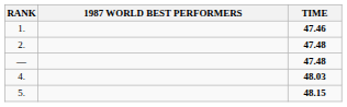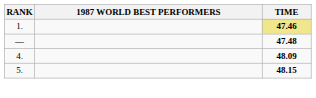 <table class="wikitable" style="border-collapse: collapse; font-size: 90%;">
 <tr>
 <th>RANK</th>
 <th align="center" style="width: 25em">1987 WORLD BEST PERFORMERS</th>
 <th align="center" style="width: 5em">TIME</th>
 </tr>
 <tr>
 <td align="center">1.</td>
 <td></td>
-<td align="center"><strong>47.46</strong></td>
-</tr>
-<tr>
-<td align="center">2.</td>
-<td></td>
-<td align="center"><strong>47.48</strong></td>
+<td align="center" style="background: khaki;"><strong>47.46</strong></td>
 </tr>
 <tr>
 <td align="center">—</td>
 <td></td>
 <td align="center"><strong>47.48</strong></td>
 </tr>
 <tr>
 <td align="center">4.</td>
 <td></td>
-<td align="center"><strong>48.03</strong></td>
+<td align="center"><strong>48.09</strong></td>
 </tr>
 <tr>
 <td align="center">5.</td>
 <td></td>
 <td align="center"><strong>48.15</strong></td>
 </tr>
 </table>
